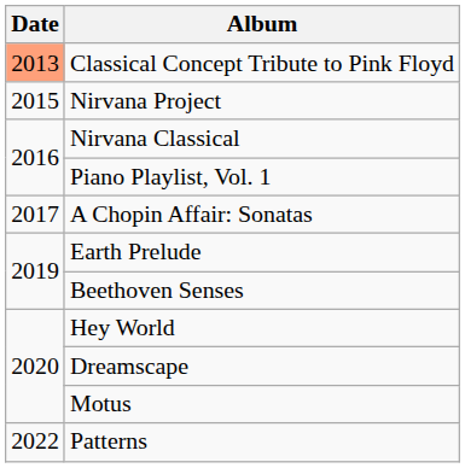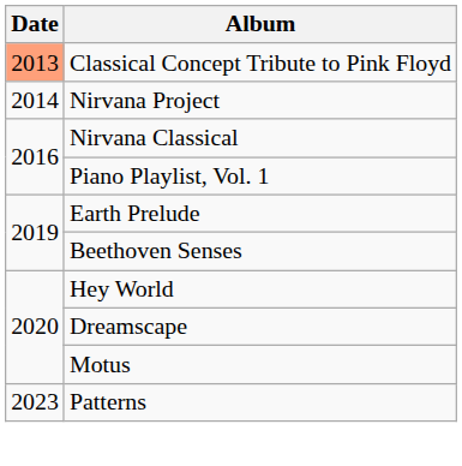 <table class="wikitable">
 <tr>
 <th>Date</th>
 <th>Album</th>
 </tr>
 <tr>
 <td style="background: lightsalmon;">2013</td>
 <td>Classical Concept Tribute to Pink Floyd</td>
 </tr>
 <tr>
-<td>2015</td>
+<td>2014</td>
 <td>Nirvana Project</td>
 </tr>
 <tr>
 <td rowspan="2">2016</td>
 <td>Nirvana Classical</td>
 </tr>
 <tr>
 <td>Piano Playlist, Vol. 1</td>
-</tr>
-<tr>
-<td>2017</td>
-<td>A Chopin Affair: Sonatas</td>
 </tr>
 <tr>
 <td rowspan="2">2019</td>
 <td>Earth Prelude</td>
 </tr>
 <tr>
 <td>Beethoven Senses</td>
 </tr>
 <tr>
 <td rowspan="3">2020</td>
 <td>Hey World</td>
 </tr>
 <tr>
 <td>Dreamscape</td>
 </tr>
 <tr>
 <td>Motus</td>
 </tr>
 <tr>
-<td>2022</td>
+<td>2023</td>
 <td>Patterns</td>
 </tr>
 </table>
